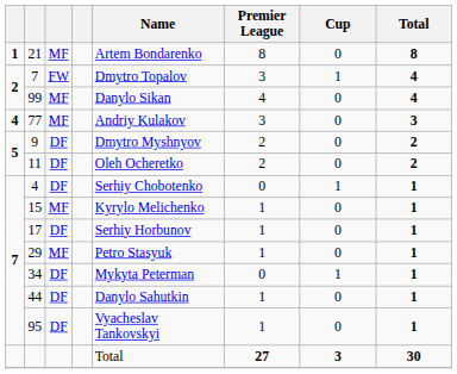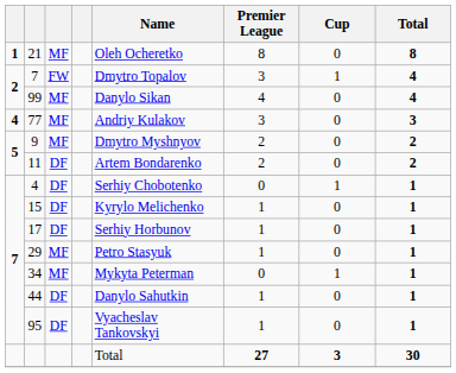 <table class="wikitable" style="text-align:center">
 <tr>
 <th width=15></th>
 <th width=15></th>
 <th width=15></th>
 <th width=15></th>
 <th width=145>Name</th>
 <th width=80><strong>Premier League</strong></th>
 <th width=80><strong>Cup</strong></th>
 <th width=80>Total</th>
 </tr>
 <tr>
 <td><strong>1</strong></td>
 <td>21</td>
 <td><a href='#'>MF</a></td>
 <td></td>
-<td align=left><a href='#'>Artem Bondarenko</a></td>
+<td align=left><a href='#'>Oleh Ocheretko</a></td>
 <td>8</td>
 <td>0</td>
 <td><strong>8</strong></td>
 </tr>
 <tr>
 <td rowspan=2><strong>2</strong></td>
 <td>7</td>
 <td><a href='#'>FW</a></td>
 <td></td>
 <td align=left><a href='#'>Dmytro Topalov</a></td>
 <td>3</td>
 <td>1</td>
 <td><strong>4</strong></td>
 </tr>
 <tr>
 <td>99</td>
 <td><a href='#'>MF</a></td>
 <td></td>
 <td align=left><a href='#'>Danylo Sikan</a></td>
 <td>4</td>
 <td>0</td>
 <td><strong>4</strong></td>
 </tr>
 <tr>
 <td><strong>4</strong></td>
 <td>77</td>
 <td><a href='#'>MF</a></td>
 <td></td>
 <td align=left><a href='#'>Andriy Kulakov</a></td>
 <td>3</td>
 <td>0</td>
 <td><strong>3</strong></td>
 </tr>
 <tr>
 <td rowspan=2><strong>5</strong></td>
 <td>9</td>
-<td><a href='#'>DF</a></td>
+<td><a href='#'>MF</a></td>
 <td></td>
 <td align=left><a href='#'>Dmytro Myshnyov</a></td>
 <td>2</td>
 <td>0</td>
 <td><strong>2</strong></td>
 </tr>
 <tr>
 <td>11</td>
 <td><a href='#'>DF</a></td>
 <td></td>
-<td align=left><a href='#'>Oleh Ocheretko</a></td>
+<td align=left><a href='#'>Artem Bondarenko</a></td>
 <td>2</td>
 <td>0</td>
 <td><strong>2</strong></td>
 </tr>
 <tr>
 <td rowspan=7><strong>7</strong></td>
 <td>4</td>
 <td><a href='#'>DF</a></td>
 <td></td>
 <td align=left><a href='#'>Serhiy Chobotenko</a></td>
 <td>0</td>
 <td>1</td>
 <td><strong>1</strong></td>
 </tr>
 <tr>
 <td>15</td>
-<td><a href='#'>MF</a></td>
+<td><a href='#'>DF</a></td>
 <td></td>
 <td align=left><a href='#'>Kyrylo Melichenko</a></td>
 <td>1</td>
 <td>0</td>
 <td><strong>1</strong></td>
 </tr>
 <tr>
 <td>17</td>
 <td><a href='#'>DF</a></td>
 <td></td>
 <td align=left><a href='#'>Serhiy Horbunov</a></td>
 <td>1</td>
 <td>0</td>
 <td><strong>1</strong></td>
 </tr>
 <tr>
 <td>29</td>
 <td><a href='#'>MF</a></td>
 <td></td>
 <td align=left><a href='#'>Petro Stasyuk</a></td>
 <td>1</td>
 <td>0</td>
 <td><strong>1</strong></td>
 </tr>
 <tr>
 <td>34</td>
-<td><a href='#'>DF</a></td>
+<td><a href='#'>MF</a></td>
 <td></td>
 <td align=left><a href='#'>Mykyta Peterman</a></td>
 <td>0</td>
 <td>1</td>
 <td><strong>1</strong></td>
 </tr>
 <tr>
 <td>44</td>
 <td><a href='#'>DF</a></td>
 <td></td>
 <td align=left><a href='#'>Danylo Sahutkin</a></td>
 <td>1</td>
 <td>0</td>
 <td><strong>1</strong></td>
 </tr>
 <tr>
 <td>95</td>
 <td><a href='#'>DF</a></td>
 <td></td>
 <td align=left><a href='#'>Vyacheslav Tankovskyi</a></td>
 <td>1</td>
 <td>0</td>
 <td><strong>1</strong></td>
 </tr>
 <tr>
 <td></td>
 <td></td>
 <td></td>
 <td></td>
 <td align=left>Total</td>
 <td><strong>27</strong></td>
 <td><strong>3</strong></td>
 <td><strong>30</strong></td>
 </tr>
 <tr>
 </tr>
 </table>
